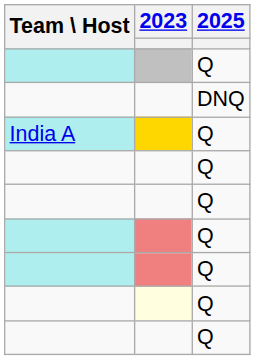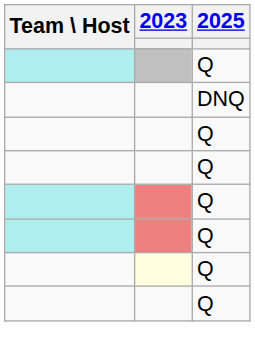 <table class="wikitable">
 <tr>
 <th rowspan="2">Team \ Host</th>
 <th><a href='#'>2023</a></th>
 <th><a href='#'>2025</a></th>
 </tr>
 <tr>
 <th></th>
 <th></th>
 </tr>
 <tr>
 <td align="left" bgcolor="PaleTurquoise"></td>
 <td bgcolor="silver"></td>
 <td>Q</td>
 </tr>
 <tr>
 <td align="left"></td>
 <td></td>
 <td>DNQ</td>
-</tr>
-<tr>
-<td align="left" bgcolor="PaleTurquoise"> <a href='#'>India A</a></td>
-<td bgcolor="gold"></td>
-<td>Q</td>
 </tr>
 <tr>
 <td></td>
 <td></td>
 <td>Q</td>
 </tr>
 <tr>
 <td align="left"></td>
 <td></td>
 <td>Q</td>
 </tr>
 <tr>
 <td align="left" bgcolor="PaleTurquoise"></td>
 <td bgcolor="LightCoral"></td>
 <td>Q</td>
 </tr>
 <tr>
 <td align="left" bgcolor="PaleTurquoise"></td>
 <td bgcolor="LightCoral"></td>
 <td>Q</td>
 </tr>
 <tr>
 <td></td>
 <td bgcolor="LightYellow"></td>
 <td>Q</td>
 </tr>
 <tr>
 <td align="left"></td>
 <td></td>
 <td>Q</td>
 </tr>
 </table>
